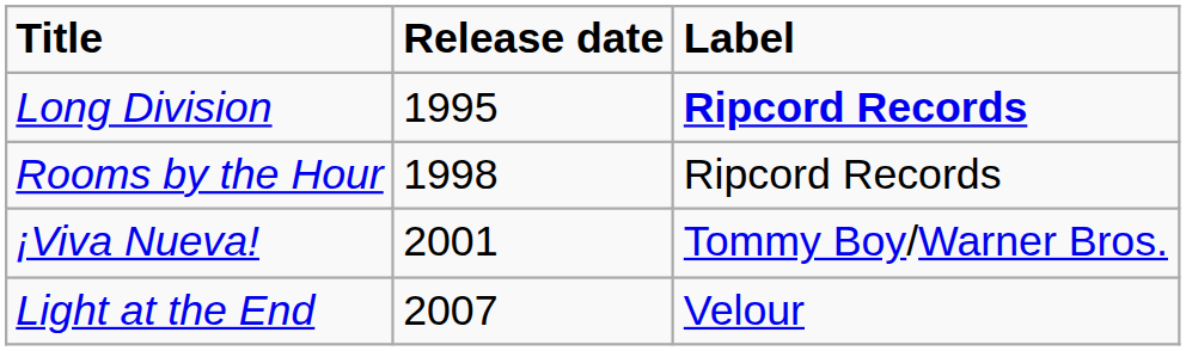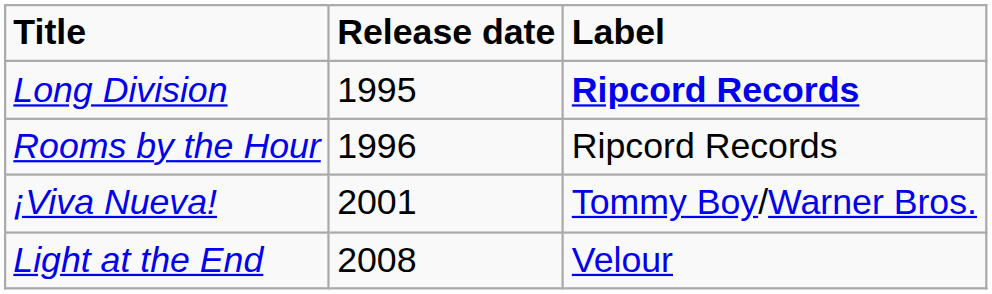 <table class="wikitable">
 <tr>
 <td><strong>Title</strong></td>
 <td><strong>Release date</strong></td>
 <td><strong>Label</strong></td>
 </tr>
 <tr>
 <td><em><a href='#'>Long Division</a></em></td>
 <td>1995</td>
 <td><strong><a href='#'>Ripcord Records</a></strong></td>
 </tr>
 <tr>
 <td><em><a href='#'>Rooms by the Hour</a></em></td>
-<td>1998</td>
+<td>1996</td>
 <td>Ripcord Records</td>
 </tr>
 <tr>
 <td><em><a href='#'>¡Viva Nueva!</a></em></td>
 <td>2001</td>
 <td><a href='#'>Tommy Boy</a>/<a href='#'>Warner Bros.</a></td>
 </tr>
 <tr>
 <td><em><a href='#'>Light at the End</a></em></td>
-<td>2007</td>
+<td>2008</td>
 <td><a href='#'>Velour</a></td>
 </tr>
 </table>
